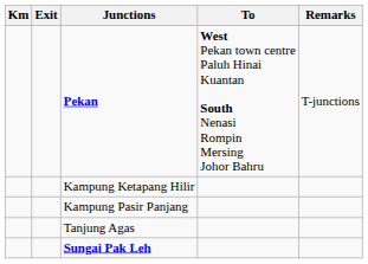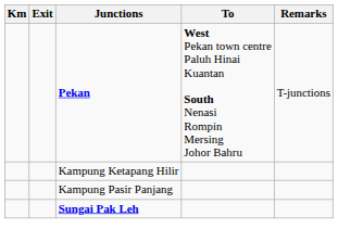 <table class="wikitable">
 <tr>
 <th>Km</th>
 <th>Exit</th>
 <th>Junctions</th>
 <th>To</th>
 <th>Remarks</th>
 </tr>
 <tr>
 <td></td>
 <td></td>
 <td><strong><a href='#'>Pekan</a></strong></td>
 <td><strong>West</strong><br>  Pekan town centre<br> Paluh Hinai<br>  Kuantan<br><br><strong>South</strong><br>  Nenasi<br>  Rompin<br>  Mersing<br>  Johor Bahru</td>
 <td>T-junctions</td>
 </tr>
 <tr>
 <td></td>
 <td></td>
 <td>Kampung Ketapang Hilir</td>
 <td></td>
 <td></td>
 </tr>
 <tr>
 <td></td>
 <td></td>
 <td>Kampung Pasir Panjang</td>
 <td></td>
 <td></td>
 </tr>
 <tr>
 <td></td>
 <td></td>
-<td>Tanjung Agas</td>
-<td></td>
-<td></td>
-</tr>
-<tr>
-<td></td>
-<td></td>
 <td><strong><a href='#'>Sungai Pak Leh</a></strong></td>
 <td></td>
 <td></td>
 </tr>
 </table>
